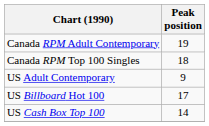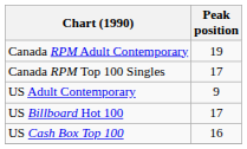 <table Class = "wikitable sortable">
 <tr>
 <th>Chart (1990)</th>
 <th>Peak<br>position</th>
 </tr>
 <tr>
 <td>Canada <a href='#'><em>RPM</em> Adult Contemporary</a></td>
 <td align = "center">19</td>
 </tr>
 <tr>
 <td>Canada <em>RPM</em> Top 100 Singles</td>
-<td align = "center">18</td>
+<td align = "center">17</td>
 </tr>
 <tr>
 <td>US <a href='#'>Adult Contemporary</a></td>
 <td align = "center">9</td>
 </tr>
 <tr>
 <td>US <a href='#'><em>Billboard</em> Hot 100</a></td>
 <td align = "center">17</td>
 </tr>
 <tr>
 <td>US <a href='#'><em>Cash Box Top 100</em></a></td>
-<td align="center">14</td>
+<td align="center">16</td>
 </tr>
 <tr>
 </tr>
 </table>
